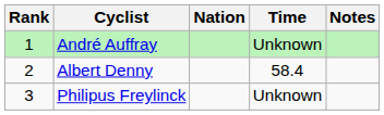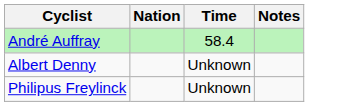 <table class="wikitable sortable">
 <tr>
-<th>Rank</th>
 <th>Cyclist</th>
 <th>Nation</th>
 <th>Time</th>
 <th>Notes</th>
 </tr>
 <tr bgcolor=bbf3bb>
-<td align=center>1</td>
 <td><a href='#'>André Auffray</a></td>
 <td></td>
-<td align=center>Unknown</td>
+<td align=center>58.4</td>
 <td align=center></td>
 </tr>
 <tr>
-<td align=center>2</td>
 <td><a href='#'>Albert Denny</a></td>
 <td></td>
-<td align=center>58.4</td>
+<td align=center>Unknown</td>
 <td></td>
 </tr>
 <tr>
-<td align=center>3</td>
 <td><a href='#'>Philipus Freylinck</a></td>
 <td></td>
 <td align=center>Unknown</td>
 <td></td>
 </tr>
 </table>
